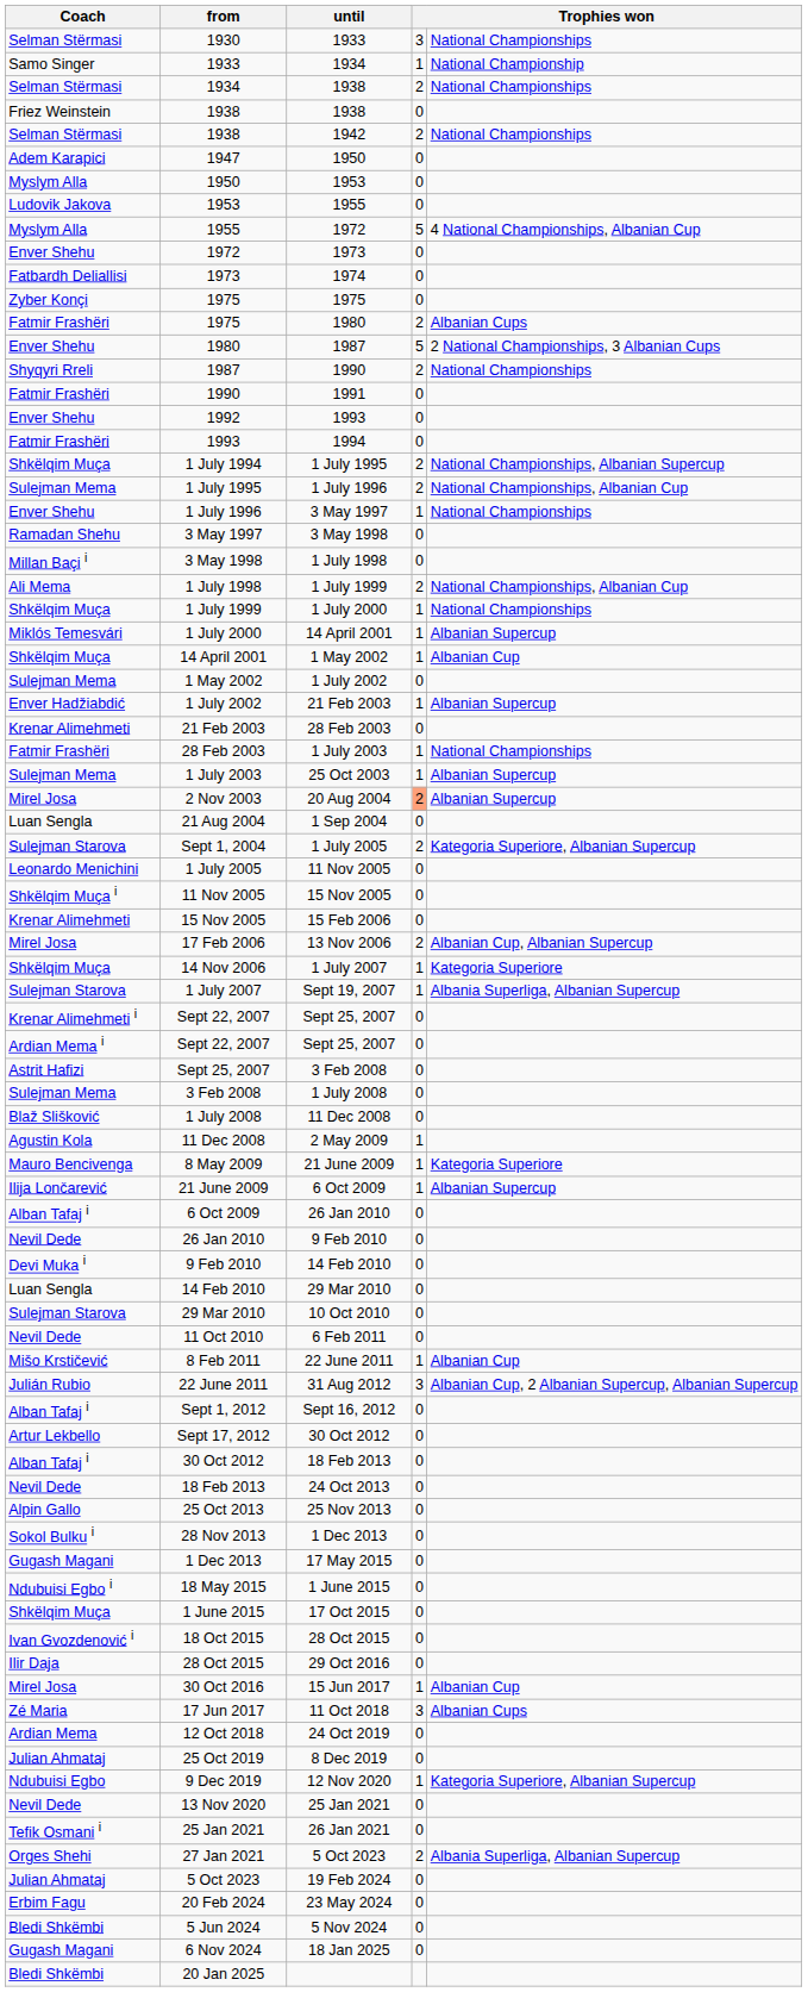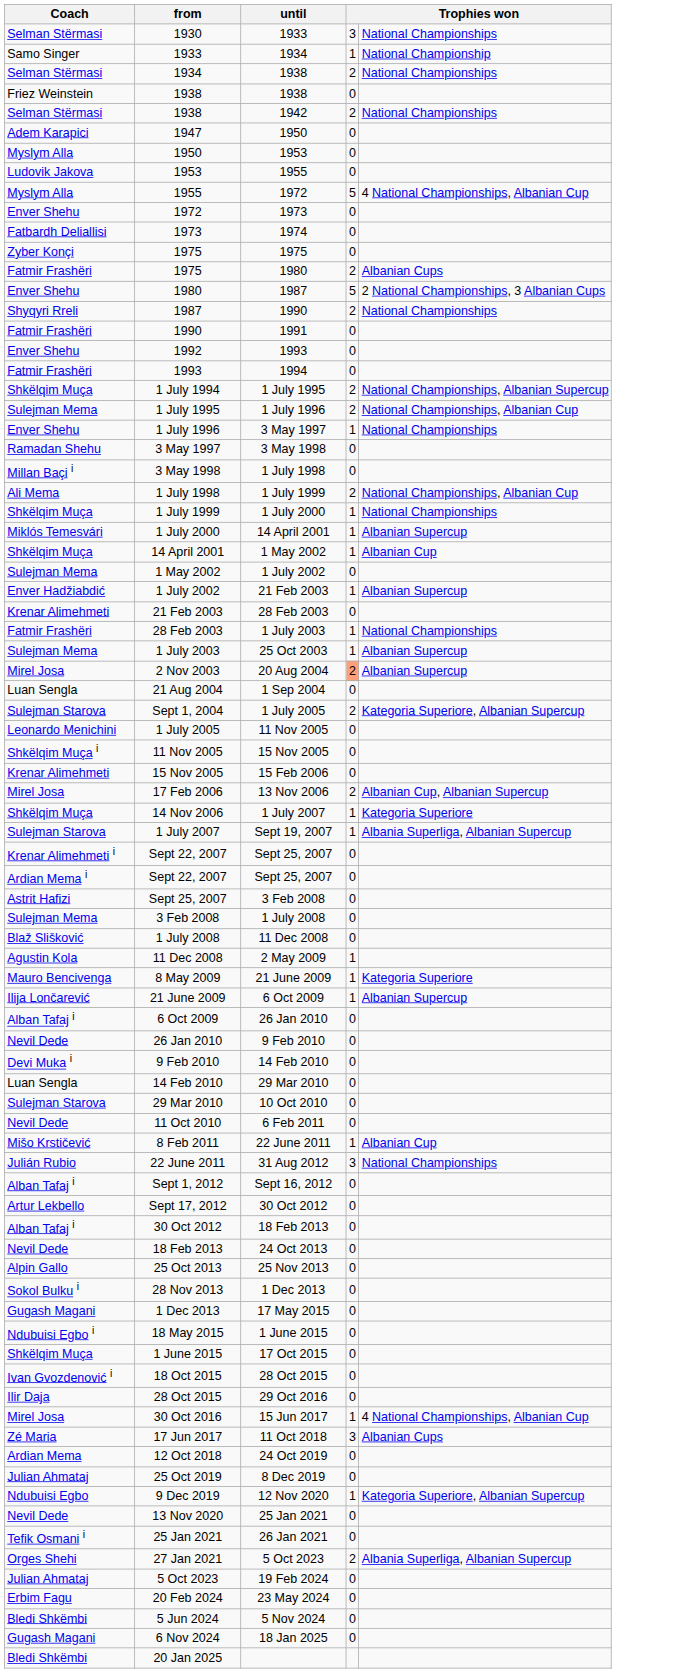 <table class="wikitable sortable collapsible collapsed" style="text-align: center; font-size: 100%;">
 <tr>
 <th style="width:10em">Coach</th>
 <th style="width:8em">from</th>
 <th style="width:8em">until</th>
 <th colspan ="2">Trophies won</th>
 </tr>
 <tr>
 <td align=left> <a href='#'>Selman Stërmasi</a></td>
 <td>1930</td>
 <td>1933</td>
 <td>3</td>
 <td align=left><a href='#'>National Championships</a></td>
 </tr>
 <tr>
 <td align=left> Samo Singer</td>
 <td>1933</td>
 <td>1934</td>
 <td>1</td>
 <td align=left><a href='#'>National Championship</a></td>
 </tr>
 <tr>
 <td align=left> <a href='#'>Selman Stërmasi</a></td>
 <td>1934</td>
 <td>1938</td>
 <td>2</td>
 <td align=left><a href='#'>National Championships</a></td>
 </tr>
 <tr>
 <td align=left> Friez Weinstein</td>
 <td>1938</td>
 <td>1938</td>
 <td>0</td>
 <td align=left></td>
 </tr>
 <tr>
 <td align=left> <a href='#'>Selman Stërmasi</a></td>
 <td>1938</td>
 <td>1942</td>
 <td>2</td>
 <td align=left><a href='#'>National Championships</a></td>
 </tr>
 <tr>
 <td align=left> <a href='#'>Adem Karapici</a></td>
 <td>1947</td>
 <td>1950</td>
 <td>0</td>
 <td align=left></td>
 </tr>
 <tr>
 <td align=left> <a href='#'>Myslym Alla</a></td>
 <td>1950</td>
 <td>1953</td>
 <td>0</td>
 <td align=left></td>
 </tr>
 <tr>
 <td align=left> <a href='#'>Ludovik Jakova</a></td>
 <td>1953</td>
 <td>1955</td>
 <td>0</td>
 <td align=left></td>
 </tr>
 <tr>
 <td align=left> <a href='#'>Myslym Alla</a></td>
 <td>1955</td>
 <td>1972</td>
 <td>5</td>
 <td align=left>4 <a href='#'>National Championships</a>, <a href='#'>Albanian Cup</a></td>
 </tr>
 <tr>
 <td align=left> <a href='#'>Enver Shehu</a></td>
 <td>1972</td>
 <td>1973</td>
 <td>0</td>
 <td align=left></td>
 </tr>
 <tr>
 <td align=left> <a href='#'>Fatbardh Deliallisi</a></td>
 <td>1973</td>
 <td>1974</td>
 <td>0</td>
 <td align=left></td>
 </tr>
 <tr>
 <td align=left> <a href='#'>Zyber Konçi</a></td>
 <td>1975</td>
 <td>1975</td>
 <td>0</td>
 <td align=left></td>
 </tr>
 <tr>
 <td align=left> <a href='#'>Fatmir Frashëri</a></td>
 <td>1975</td>
 <td>1980</td>
 <td>2</td>
 <td align=left><a href='#'>Albanian Cups</a></td>
 </tr>
 <tr>
 <td align=left> <a href='#'>Enver Shehu</a></td>
 <td>1980</td>
 <td>1987</td>
 <td>5</td>
 <td align=left>2 <a href='#'>National Championships</a>, 3 <a href='#'>Albanian Cups</a></td>
 </tr>
 <tr>
 <td align=left> <a href='#'>Shyqyri Rreli</a></td>
 <td>1987</td>
 <td>1990</td>
 <td>2</td>
 <td align=left><a href='#'>National Championships</a></td>
 </tr>
 <tr>
 <td align=left> <a href='#'>Fatmir Frashëri</a></td>
 <td>1990</td>
 <td>1991</td>
 <td>0</td>
 <td align=left></td>
 </tr>
 <tr>
 <td align=left> <a href='#'>Enver Shehu</a></td>
 <td>1992</td>
 <td>1993</td>
 <td>0</td>
 <td align=left></td>
 </tr>
 <tr>
 <td align=left> <a href='#'>Fatmir Frashëri</a></td>
 <td>1993</td>
 <td>1994</td>
 <td>0</td>
 <td align=left></td>
 </tr>
 <tr>
 <td align=left> <a href='#'>Shkëlqim Muça</a></td>
 <td>1 July 1994</td>
 <td>1 July 1995</td>
 <td>2</td>
 <td align=left><a href='#'>National Championships</a>, <a href='#'>Albanian Supercup</a></td>
 </tr>
 <tr>
 <td align=left> <a href='#'>Sulejman Mema</a></td>
 <td>1 July 1995</td>
 <td>1 July 1996</td>
 <td>2</td>
 <td align=left><a href='#'>National Championships</a>, <a href='#'>Albanian Cup</a></td>
 </tr>
 <tr>
 <td align=left> <a href='#'>Enver Shehu</a></td>
 <td>1 July 1996</td>
 <td>3 May 1997</td>
 <td>1</td>
 <td align=left><a href='#'>National Championships</a></td>
 </tr>
 <tr>
 <td align=left> <a href='#'>Ramadan Shehu</a></td>
 <td>3 May 1997</td>
 <td>3 May 1998</td>
 <td>0</td>
 <td align=left></td>
 </tr>
 <tr>
 <td align=left> <a href='#'>Millan Baçi</a> <sup>i</sup></td>
 <td>3 May 1998</td>
 <td>1 July 1998</td>
 <td>0</td>
 <td align=left></td>
 </tr>
 <tr>
 <td align=left> <a href='#'>Ali Mema</a></td>
 <td>1 July 1998</td>
 <td>1 July 1999</td>
 <td>2</td>
 <td align=left><a href='#'>National Championships</a>, <a href='#'>Albanian Cup</a></td>
 </tr>
 <tr>
 <td align=left> <a href='#'>Shkëlqim Muça</a></td>
 <td>1 July 1999</td>
 <td>1 July 2000</td>
 <td>1</td>
 <td align=left><a href='#'>National Championships</a></td>
 </tr>
 <tr>
 <td align=left> <a href='#'>Miklós Temesvári</a></td>
 <td>1 July 2000</td>
 <td>14 April 2001</td>
 <td>1</td>
 <td align=left><a href='#'>Albanian Supercup</a></td>
 </tr>
 <tr>
 <td align=left> <a href='#'>Shkëlqim Muça</a></td>
 <td>14 April 2001</td>
 <td>1 May 2002</td>
 <td>1</td>
 <td align=left><a href='#'>Albanian Cup</a></td>
 </tr>
 <tr>
 <td align=left> <a href='#'>Sulejman Mema</a></td>
 <td>1 May 2002</td>
 <td>1 July 2002</td>
 <td>0</td>
 <td align=left></td>
 </tr>
 <tr>
 <td align=left>  <a href='#'>Enver Hadžiabdić</a></td>
 <td>1 July 2002</td>
 <td>21 Feb 2003</td>
 <td>1</td>
 <td align=left><a href='#'>Albanian Supercup</a></td>
 </tr>
 <tr>
 <td align=left> <a href='#'>Krenar Alimehmeti</a></td>
 <td>21 Feb 2003</td>
 <td>28 Feb 2003</td>
 <td>0</td>
 <td align=left></td>
 </tr>
 <tr>
 <td align=left> <a href='#'>Fatmir Frashëri</a></td>
 <td>28 Feb 2003</td>
 <td>1 July 2003</td>
 <td>1</td>
 <td align=left><a href='#'>National Championships</a></td>
 </tr>
 <tr>
 <td align=left> <a href='#'>Sulejman Mema</a></td>
 <td>1 July 2003</td>
 <td>25 Oct 2003</td>
 <td>1</td>
 <td align=left><a href='#'>Albanian Supercup</a></td>
 </tr>
 <tr>
 <td align=left> <a href='#'>Mirel Josa</a></td>
 <td>2 Nov 2003</td>
 <td>20 Aug 2004</td>
 <td style="background: lightsalmon;">2</td>
 <td align=left><a href='#'>Albanian Supercup</a></td>
 </tr>
 <tr>
 <td align=left> Luan Sengla</td>
 <td>21 Aug 2004</td>
 <td>1 Sep 2004</td>
 <td>0</td>
 <td align=left></td>
 </tr>
 <tr>
 <td align=left> <a href='#'>Sulejman Starova</a></td>
 <td>Sept 1, 2004</td>
 <td>1 July 2005</td>
 <td>2</td>
 <td align=left><a href='#'>Kategoria Superiore</a>, <a href='#'>Albanian Supercup</a></td>
 </tr>
 <tr>
 <td align=left>  <a href='#'>Leonardo Menichini</a></td>
 <td>1 July 2005</td>
 <td>11 Nov 2005</td>
 <td>0</td>
 <td align=left></td>
 </tr>
 <tr>
 <td align=left> <a href='#'>Shkëlqim Muça</a> <sup>i</sup></td>
 <td>11 Nov 2005</td>
 <td>15 Nov 2005</td>
 <td>0</td>
 <td align=left></td>
 </tr>
 <tr>
 <td align=left> <a href='#'>Krenar Alimehmeti</a></td>
 <td>15 Nov 2005</td>
 <td>15 Feb 2006</td>
 <td>0</td>
 <td align=left></td>
 </tr>
 <tr>
 <td align=left> <a href='#'>Mirel Josa</a></td>
 <td>17 Feb 2006</td>
 <td>13 Nov 2006</td>
 <td>2</td>
 <td align=left><a href='#'>Albanian Cup</a>, <a href='#'>Albanian Supercup</a></td>
 </tr>
 <tr>
 <td align=left> <a href='#'>Shkëlqim Muça</a></td>
 <td>14 Nov 2006</td>
 <td>1 July 2007</td>
 <td>1</td>
 <td align=left><a href='#'>Kategoria Superiore</a></td>
 </tr>
 <tr>
 <td align=left> <a href='#'>Sulejman Starova</a></td>
 <td>1 July 2007</td>
 <td>Sept 19, 2007</td>
 <td>1</td>
 <td align=left><a href='#'>Albania Superliga</a>, <a href='#'>Albanian Supercup</a></td>
 </tr>
 <tr>
 <td align=left> <a href='#'>Krenar Alimehmeti</a> <sup>i</sup></td>
 <td>Sept 22, 2007</td>
 <td>Sept 25, 2007</td>
 <td>0</td>
 <td align=left></td>
 </tr>
 <tr>
 <td align=left> <a href='#'>Ardian Mema</a> <sup>i</sup></td>
 <td>Sept 22, 2007</td>
 <td>Sept 25, 2007</td>
 <td>0</td>
 <td align=left></td>
 </tr>
 <tr>
 <td align=left> <a href='#'>Astrit Hafizi</a></td>
 <td>Sept 25, 2007</td>
 <td>3 Feb 2008</td>
 <td>0</td>
 <td align=left></td>
 </tr>
 <tr>
 <td align=left> <a href='#'>Sulejman Mema</a></td>
 <td>3 Feb 2008</td>
 <td>1 July 2008</td>
 <td>0</td>
 <td align=left></td>
 </tr>
 <tr>
 <td align=left> <a href='#'>Blaž Slišković</a></td>
 <td>1 July 2008</td>
 <td>11 Dec 2008</td>
 <td>0</td>
 <td align=left></td>
 </tr>
 <tr>
 <td align=left> <a href='#'>Agustin Kola</a></td>
 <td>11 Dec 2008</td>
 <td>2 May 2009</td>
 <td>1</td>
 <td align=left></td>
 </tr>
 <tr>
 <td align=left> <a href='#'>Mauro Bencivenga</a></td>
 <td>8 May 2009</td>
 <td>21 June 2009</td>
 <td>1</td>
 <td align=left><a href='#'>Kategoria Superiore</a></td>
 </tr>
 <tr>
 <td align=left> <a href='#'>Ilija Lončarević</a></td>
 <td>21 June 2009</td>
 <td>6 Oct 2009</td>
 <td>1</td>
 <td align=left><a href='#'>Albanian Supercup</a></td>
 </tr>
 <tr>
 <td align=left> <a href='#'>Alban Tafaj</a> <sup>i</sup></td>
 <td>6 Oct 2009</td>
 <td>26 Jan 2010</td>
 <td>0</td>
 <td align=left></td>
 </tr>
 <tr>
 <td align=left> <a href='#'>Nevil Dede</a></td>
 <td>26 Jan 2010</td>
 <td>9 Feb 2010</td>
 <td>0</td>
 <td align=left></td>
 </tr>
 <tr>
 <td align=left> <a href='#'>Devi Muka</a> <sup>i</sup></td>
 <td>9 Feb 2010</td>
 <td>14 Feb 2010</td>
 <td>0</td>
 <td align=left></td>
 </tr>
 <tr>
 <td align=left> Luan Sengla</td>
 <td>14 Feb 2010</td>
 <td>29 Mar 2010</td>
 <td>0</td>
 <td align=left></td>
 </tr>
 <tr>
 <td align=left> <a href='#'>Sulejman Starova</a></td>
 <td>29 Mar 2010</td>
 <td>10 Oct 2010</td>
 <td>0</td>
 <td align=left></td>
 </tr>
 <tr>
 <td align=left> <a href='#'>Nevil Dede</a></td>
 <td>11 Oct 2010</td>
 <td>6 Feb 2011</td>
 <td>0</td>
 <td align=left></td>
 </tr>
 <tr>
 <td align=left> <a href='#'>Mišo Krstičević</a></td>
 <td>8 Feb 2011</td>
 <td>22 June 2011</td>
 <td>1</td>
 <td align=left><a href='#'>Albanian Cup</a></td>
 </tr>
 <tr>
 <td align=left> <a href='#'>Julián Rubio</a></td>
 <td>22 June 2011</td>
 <td>31 Aug 2012</td>
 <td>3</td>
-<td align=left><a href='#'>Albanian Cup</a>, 2 <a href='#'>Albanian Supercup</a>, <a href='#'>Albanian Supercup</a></td>
+<td align=left><a href='#'>National Championships</a></td>
 </tr>
 <tr>
 <td align=left> <a href='#'>Alban Tafaj</a> <sup>i</sup></td>
 <td>Sept 1, 2012</td>
 <td>Sept 16, 2012</td>
 <td>0</td>
 <td align=left></td>
 </tr>
 <tr>
 <td align=left> <a href='#'>Artur Lekbello</a></td>
 <td>Sept 17, 2012</td>
 <td>30 Oct 2012</td>
 <td>0</td>
 <td align=left></td>
 </tr>
 <tr>
 <td align=left> <a href='#'>Alban Tafaj</a> <sup>i</sup></td>
 <td>30 Oct 2012</td>
 <td>18 Feb 2013</td>
 <td>0</td>
 <td align=left></td>
 </tr>
 <tr>
 <td align=left> <a href='#'>Nevil Dede</a></td>
 <td>18 Feb 2013</td>
 <td>24 Oct 2013</td>
 <td>0</td>
 <td align=left></td>
 </tr>
 <tr>
 <td align=left> <a href='#'>Alpin Gallo</a></td>
 <td>25 Oct 2013</td>
 <td>25 Nov 2013</td>
 <td>0</td>
 <td align=left></td>
 </tr>
 <tr>
 <td align=left> <a href='#'>Sokol Bulku</a> <sup>i</sup></td>
 <td>28 Nov 2013</td>
 <td>1 Dec 2013</td>
 <td>0</td>
 <td align=left></td>
 </tr>
 <tr>
 <td align=left> <a href='#'>Gugash Magani</a></td>
 <td>1 Dec 2013</td>
 <td>17 May 2015</td>
 <td>0</td>
 <td align=left></td>
 </tr>
 <tr>
 <td align=left>  <a href='#'>Ndubuisi Egbo</a> <sup>i</sup></td>
 <td>18 May 2015</td>
 <td>1 June 2015</td>
 <td>0</td>
 <td align=left></td>
 </tr>
 <tr>
 <td align=left> <a href='#'>Shkëlqim Muça</a></td>
 <td>1 June 2015</td>
 <td>17 Oct 2015</td>
 <td>0</td>
 <td align=left></td>
 </tr>
 <tr>
 <td align=left> <a href='#'>Ivan Gvozdenović</a> <sup>i</sup></td>
 <td>18 Oct 2015</td>
 <td>28 Oct 2015</td>
 <td>0</td>
 <td align=left></td>
 </tr>
 <tr>
 <td align=left> <a href='#'>Ilir Daja</a></td>
 <td>28 Oct 2015</td>
 <td>29 Oct 2016</td>
 <td>0</td>
 <td align=left></td>
 </tr>
 <tr>
 <td align=left> <a href='#'>Mirel Josa</a></td>
 <td>30 Oct 2016</td>
 <td>15 Jun 2017</td>
 <td>1</td>
-<td align=left><a href='#'>Albanian Cup</a></td>
+<td align=left>4 <a href='#'>National Championships</a>, <a href='#'>Albanian Cup</a></td>
 </tr>
 <tr>
 <td align=left> <a href='#'>Zé Maria</a></td>
 <td>17 Jun 2017</td>
 <td>11 Oct 2018</td>
 <td>3</td>
 <td align=left><a href='#'>Albanian Cups</a></td>
 </tr>
 <tr>
 <td align=left> <a href='#'>Ardian Mema</a></td>
 <td>12 Oct 2018</td>
 <td>24 Oct 2019</td>
 <td>0</td>
 <td align=left></td>
 </tr>
 <tr>
 <td align=left> <a href='#'>Julian Ahmataj</a></td>
 <td>25 Oct 2019</td>
 <td>8 Dec 2019</td>
 <td>0</td>
 <td align=left></td>
 </tr>
 <tr>
 <td align=left>  <a href='#'>Ndubuisi Egbo</a></td>
 <td>9 Dec 2019</td>
 <td>12 Nov 2020</td>
 <td>1</td>
 <td align=left><a href='#'>Kategoria Superiore</a>, <a href='#'>Albanian Supercup</a></td>
 </tr>
 <tr>
 <td align=left> <a href='#'>Nevil Dede</a></td>
 <td>13 Nov 2020</td>
 <td>25 Jan 2021</td>
 <td>0</td>
 <td align=left></td>
 </tr>
 <tr>
 <td align=left> <a href='#'>Tefik Osmani</a> <sup>i</sup></td>
 <td>25 Jan 2021</td>
 <td>26 Jan 2021</td>
 <td>0</td>
 <td align=left></td>
 </tr>
 <tr>
 <td align=left> <a href='#'>Orges Shehi</a></td>
 <td>27 Jan 2021</td>
 <td>5 Oct 2023</td>
 <td>2</td>
 <td align=left><a href='#'>Albania Superliga</a>, <a href='#'>Albanian Supercup</a></td>
 </tr>
 <tr>
 <td align=left> <a href='#'>Julian Ahmataj</a></td>
 <td>5 Oct 2023</td>
 <td>19 Feb 2024</td>
 <td>0</td>
 <td align=left></td>
 </tr>
 <tr>
 <td align=left> <a href='#'>Erbim Fagu</a></td>
 <td>20 Feb 2024</td>
 <td>23 May 2024</td>
 <td>0</td>
 <td align=left></td>
 </tr>
 <tr>
 <td align=left> <a href='#'>Bledi Shkëmbi</a></td>
 <td>5 Jun 2024</td>
 <td>5 Nov 2024</td>
 <td>0</td>
 <td align=left></td>
 </tr>
 <tr>
 <td align=left> <a href='#'>Gugash Magani</a></td>
 <td>6 Nov 2024</td>
 <td>18 Jan 2025</td>
 <td>0</td>
 <td align=left></td>
 </tr>
 <tr>
 <td align=left> <a href='#'>Bledi Shkëmbi</a></td>
 <td>20 Jan 2025</td>
 <td></td>
 <td></td>
 <td align=left></td>
 </tr>
 </table>
